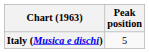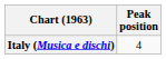 <table class="wikitable plainrowheaders" style="text-align:center">
 <tr>
 <th scope="col">Chart (1963)</th>
 <th scope="col">Peak<br>position</th>
 </tr>
 <tr>
 <th scope="row">Italy (<em><a href='#'>Musica e dischi</a></em>)</th>
-<td>5</td>
+<td>4</td>
 </tr>
 </table>
